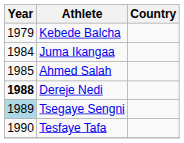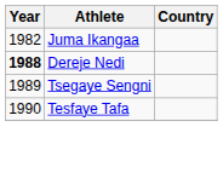 <table class="wikitable sortable">
 <tr>
 <th>Year</th>
 <th>Athlete</th>
 <th>Country</th>
 </tr>
 <tr>
-<td>1979</td>
-<td><a href='#'>Kebede Balcha</a></td>
-<td></td>
-</tr>
-<tr>
-<td>1984</td>
+<td>1982</td>
 <td><a href='#'>Juma Ikangaa</a></td>
-<td></td>
-</tr>
-<tr>
-<td>1985</td>
-<td><a href='#'>Ahmed Salah</a></td>
 <td></td>
 </tr>
 <tr>
 <td><strong>1988</strong></td>
 <td><a href='#'>Dereje Nedi</a></td>
 <td></td>
 </tr>
 <tr>
-<td style="background: lightblue;">1989</td>
+<td>1989</td>
 <td><a href='#'>Tsegaye Sengni</a></td>
 <td></td>
 </tr>
 <tr>
 <td>1990</td>
 <td><a href='#'>Tesfaye Tafa</a></td>
 <td></td>
 </tr>
 <tr>
 </tr>
 </table>
